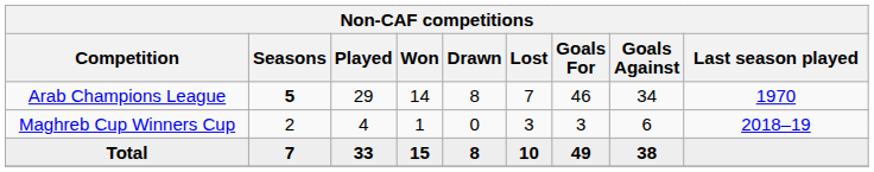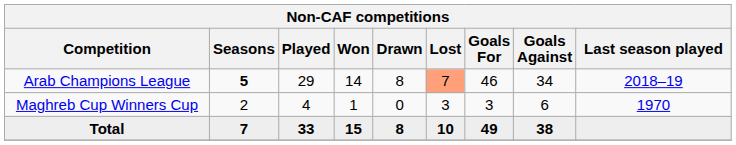 <table class="wikitable" style="font-size:95%; text-align: center;">
 <tr>
 <th colspan="9">Non-CAF competitions</th>
 </tr>
 <tr>
 <th width="200">Competition</th>
 <th width="30">Seasons</th>
 <th width="30">Played</th>
 <th width="30">Won</th>
 <th width="30">Drawn</th>
 <th width="30">Lost</th>
 <th width="30">Goals For</th>
 <th width="30">Goals Against</th>
 <th width="150">Last season played</th>
 </tr>
 <tr>
 <td><a href='#'>Arab Champions League</a></td>
 <td><strong>5</strong></td>
 <td>29</td>
 <td>14</td>
 <td>8</td>
-<td>7</td>
+<td style="background: lightsalmon;">7</td>
 <td>46</td>
 <td>34</td>
-<td><a href='#'>1970</a></td>
+<td><a href='#'>2018–19</a></td>
 </tr>
 <tr>
 <td><a href='#'>Maghreb Cup Winners Cup</a></td>
 <td>2</td>
 <td>4</td>
 <td>1</td>
 <td>0</td>
 <td>3</td>
 <td>3</td>
 <td>6</td>
-<td><a href='#'>2018–19</a></td>
+<td><a href='#'>1970</a></td>
 </tr>
 <tr bgcolor=#EEEEEE>
 <td><strong>Total</strong></td>
 <td><strong>7</strong></td>
 <td><strong>33</strong></td>
 <td><strong>15</strong></td>
 <td><strong>8</strong></td>
 <td><strong>10</strong></td>
 <td><strong>49</strong></td>
 <td><strong>38</strong></td>
 <td></td>
 </tr>
 <tr>
 </tr>
 </table>
